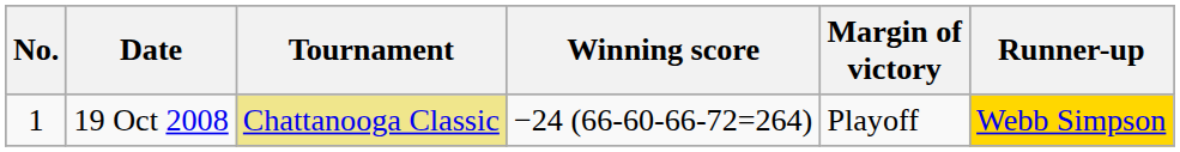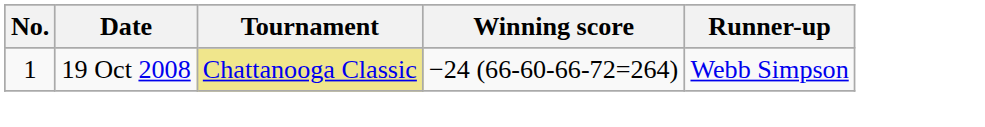 <table class="wikitable" style="font-size:95%;">
 <tr>
 <th>No.</th>
 <th>Date</th>
 <th>Tournament</th>
 <th>Winning score</th>
-<th>Margin of<br>victory</th>
 <th>Runner-up</th>
 </tr>
 <tr>
 <td align=center>1</td>
 <td align=right>19 Oct <a href='#'>2008</a></td>
 <td style="background: khaki;"><a href='#'>Chattanooga Classic</a></td>
 <td>−24 (66-60-66-72=264)</td>
-<td>Playoff</td>
-<td style="background: gold;"> <a href='#'>Webb Simpson</a></td>
+<td> <a href='#'>Webb Simpson</a></td>
 </tr>
 </table>
